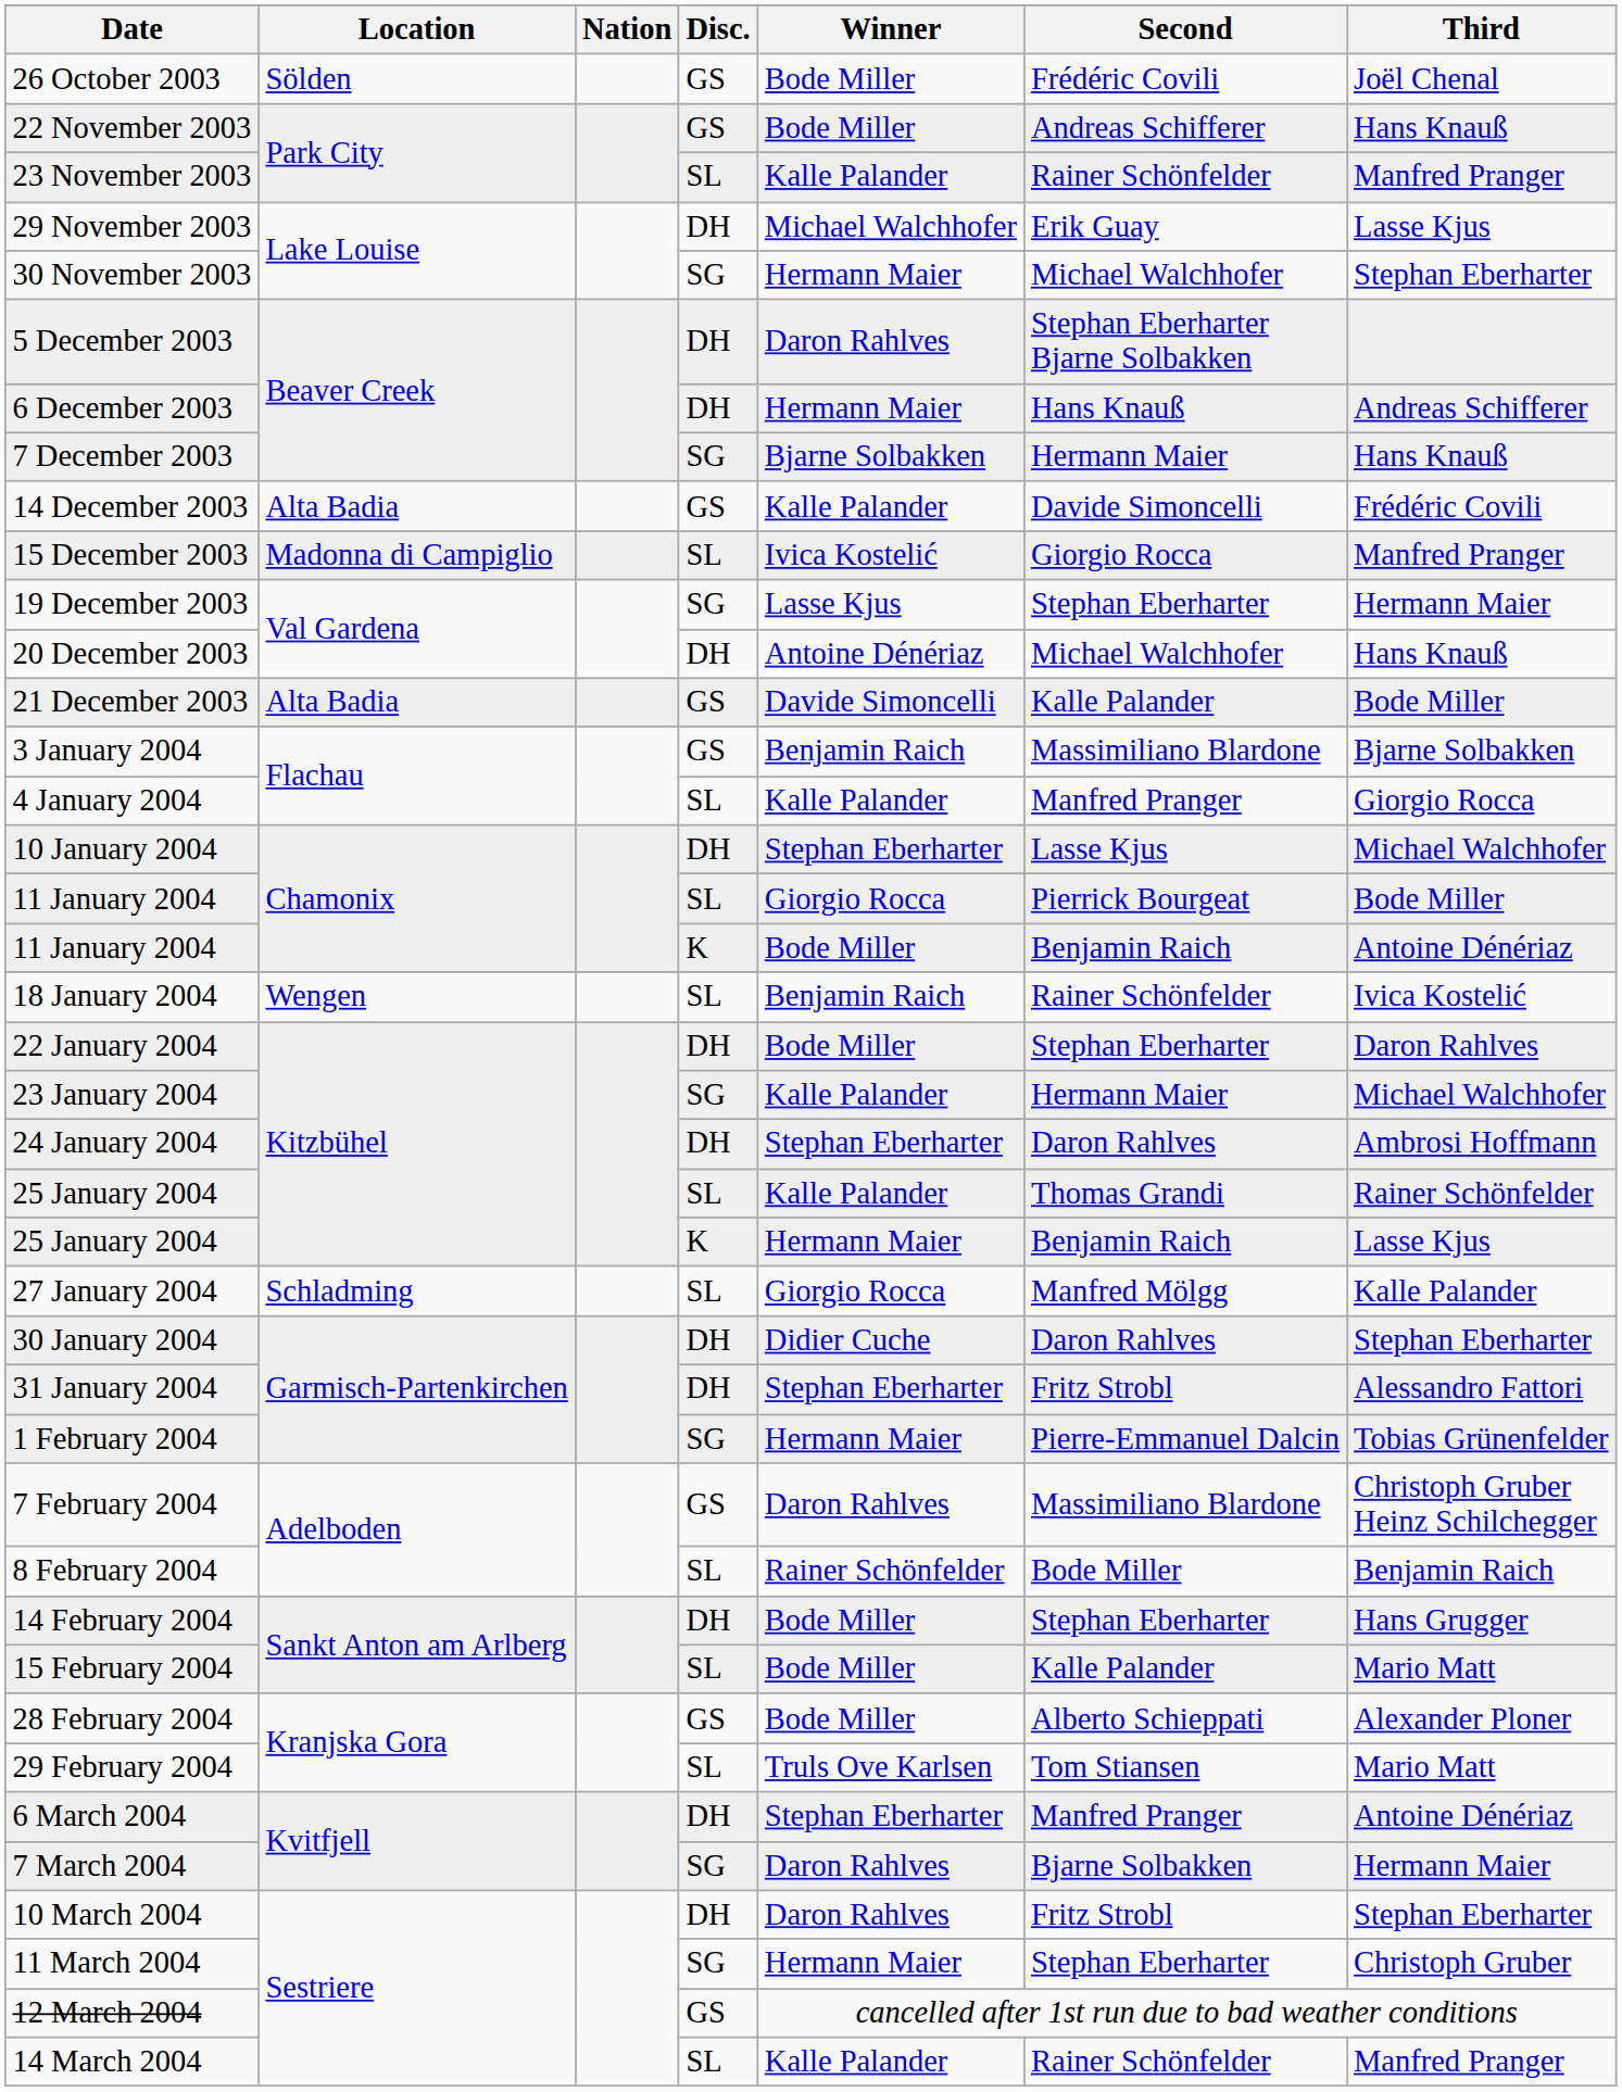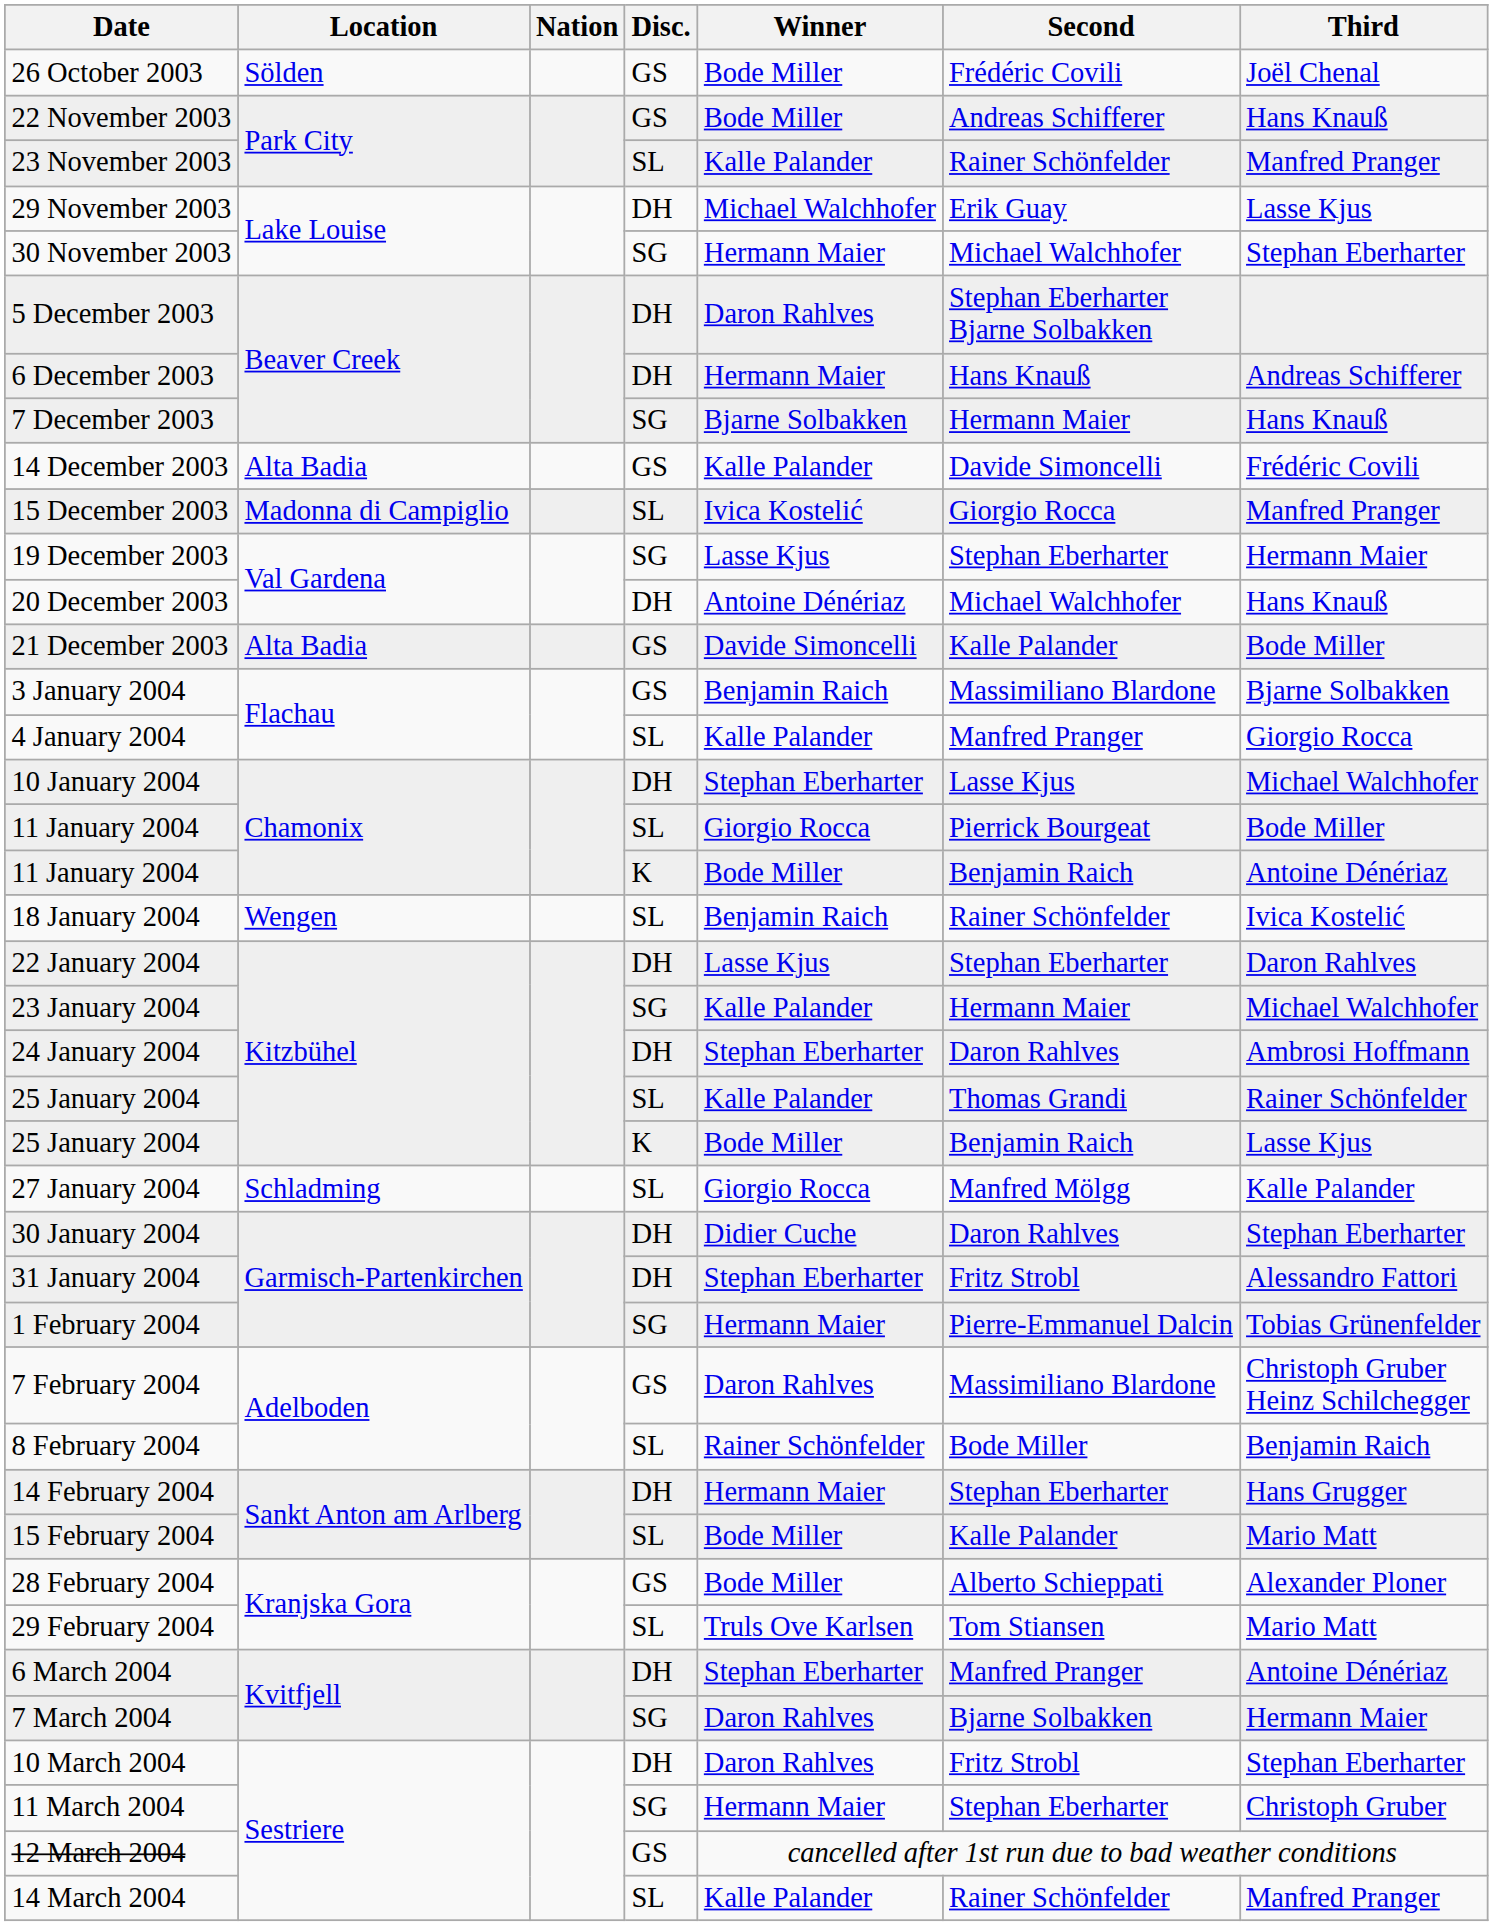 <table class="wikitable">
 <tr>
 <th>Date</th>
 <th>Location</th>
 <th>Nation</th>
 <th>Disc.</th>
 <th>Winner</th>
 <th>Second</th>
 <th>Third</th>
 </tr>
 <tr>
 <td>26 October 2003</td>
 <td><a href='#'>Sölden</a></td>
 <td></td>
 <td>GS</td>
 <td> <a href='#'>Bode Miller</a></td>
 <td> <a href='#'>Frédéric Covili</a></td>
 <td> <a href='#'>Joël Chenal</a></td>
 </tr>
 <tr style="background:#EFEFEF">
 <td>22 November 2003</td>
 <td rowspan=2><a href='#'>Park City</a></td>
 <td rowspan=2></td>
 <td>GS</td>
 <td> <a href='#'>Bode Miller</a></td>
 <td> <a href='#'>Andreas Schifferer</a></td>
 <td> <a href='#'>Hans Knauß</a></td>
 </tr>
 <tr style="background:#EFEFEF">
 <td>23 November 2003</td>
 <td>SL</td>
 <td> <a href='#'>Kalle Palander</a></td>
 <td> <a href='#'>Rainer Schönfelder</a></td>
 <td> <a href='#'>Manfred Pranger</a></td>
 </tr>
 <tr>
 <td>29 November 2003</td>
 <td rowspan=2><a href='#'>Lake Louise</a></td>
 <td rowspan=2></td>
 <td>DH</td>
 <td> <a href='#'>Michael Walchhofer</a></td>
 <td> <a href='#'>Erik Guay</a></td>
 <td> <a href='#'>Lasse Kjus</a></td>
 </tr>
 <tr>
 <td>30 November 2003</td>
 <td>SG</td>
 <td> <a href='#'>Hermann Maier</a></td>
 <td> <a href='#'>Michael Walchhofer</a></td>
 <td> <a href='#'>Stephan Eberharter</a></td>
 </tr>
 <tr style="background:#EFEFEF">
 <td>5 December 2003</td>
 <td rowspan=3><a href='#'>Beaver Creek</a></td>
 <td rowspan=3></td>
 <td>DH</td>
 <td> <a href='#'>Daron Rahlves</a></td>
 <td> <a href='#'>Stephan Eberharter</a><br> <a href='#'>Bjarne Solbakken</a></td>
 <td></td>
 </tr>
 <tr style="background:#EFEFEF">
 <td>6 December 2003</td>
 <td>DH</td>
 <td> <a href='#'>Hermann Maier</a></td>
 <td> <a href='#'>Hans Knauß</a></td>
 <td> <a href='#'>Andreas Schifferer</a></td>
 </tr>
 <tr style="background:#EFEFEF">
 <td>7 December 2003</td>
 <td>SG</td>
 <td> <a href='#'>Bjarne Solbakken</a></td>
 <td> <a href='#'>Hermann Maier</a></td>
 <td> <a href='#'>Hans Knauß</a></td>
 </tr>
 <tr>
 <td>14 December 2003</td>
 <td><a href='#'>Alta Badia</a></td>
 <td></td>
 <td>GS</td>
 <td> <a href='#'>Kalle Palander</a></td>
 <td> <a href='#'>Davide Simoncelli</a></td>
 <td> <a href='#'>Frédéric Covili</a></td>
 </tr>
 <tr style="background:#EFEFEF">
 <td>15 December 2003</td>
 <td><a href='#'>Madonna di Campiglio</a></td>
 <td></td>
 <td>SL</td>
 <td> <a href='#'>Ivica Kostelić</a></td>
 <td> <a href='#'>Giorgio Rocca</a></td>
 <td> <a href='#'>Manfred Pranger</a></td>
 </tr>
 <tr>
 <td>19 December 2003</td>
 <td rowspan=2><a href='#'>Val Gardena</a></td>
 <td rowspan=2></td>
 <td>SG</td>
 <td> <a href='#'>Lasse Kjus</a></td>
 <td> <a href='#'>Stephan Eberharter</a></td>
 <td> <a href='#'>Hermann Maier</a></td>
 </tr>
 <tr>
 <td>20 December 2003</td>
 <td>DH</td>
 <td> <a href='#'>Antoine Dénériaz</a></td>
 <td> <a href='#'>Michael Walchhofer</a></td>
 <td> <a href='#'>Hans Knauß</a></td>
 </tr>
 <tr style="background:#EFEFEF">
 <td>21 December 2003</td>
 <td><a href='#'>Alta Badia</a></td>
 <td></td>
 <td>GS</td>
 <td> <a href='#'>Davide Simoncelli</a></td>
 <td> <a href='#'>Kalle Palander</a></td>
 <td> <a href='#'>Bode Miller</a></td>
 </tr>
 <tr>
 <td>3 January 2004</td>
 <td rowspan=2><a href='#'>Flachau</a></td>
 <td rowspan=2></td>
 <td>GS</td>
 <td> <a href='#'>Benjamin Raich</a></td>
 <td> <a href='#'>Massimiliano Blardone</a></td>
 <td> <a href='#'>Bjarne Solbakken</a></td>
 </tr>
 <tr>
 <td>4 January 2004</td>
 <td>SL</td>
 <td> <a href='#'>Kalle Palander</a></td>
 <td> <a href='#'>Manfred Pranger</a></td>
 <td> <a href='#'>Giorgio Rocca</a></td>
 </tr>
 <tr style="background:#EFEFEF">
 <td>10 January 2004</td>
 <td rowspan=3><a href='#'>Chamonix</a></td>
 <td rowspan=3></td>
 <td>DH</td>
 <td> <a href='#'>Stephan Eberharter</a></td>
 <td> <a href='#'>Lasse Kjus</a></td>
 <td> <a href='#'>Michael Walchhofer</a></td>
 </tr>
 <tr style="background:#EFEFEF">
 <td>11 January 2004</td>
 <td>SL</td>
 <td> <a href='#'>Giorgio Rocca</a></td>
 <td> <a href='#'>Pierrick Bourgeat</a></td>
 <td> <a href='#'>Bode Miller</a></td>
 </tr>
 <tr style="background:#EFEFEF">
 <td>11 January 2004</td>
 <td>K</td>
 <td> <a href='#'>Bode Miller</a></td>
 <td> <a href='#'>Benjamin Raich</a></td>
 <td> <a href='#'>Antoine Dénériaz</a></td>
 </tr>
 <tr>
 <td>18 January 2004</td>
 <td><a href='#'>Wengen</a></td>
 <td></td>
 <td>SL</td>
 <td> <a href='#'>Benjamin Raich</a></td>
 <td> <a href='#'>Rainer Schönfelder</a></td>
 <td> <a href='#'>Ivica Kostelić</a></td>
 </tr>
 <tr style="background:#EFEFEF">
 <td>22 January 2004</td>
 <td rowspan=5><a href='#'>Kitzbühel</a></td>
 <td rowspan=5></td>
 <td>DH</td>
-<td> <a href='#'>Bode Miller</a></td>
+<td> <a href='#'>Lasse Kjus</a></td>
 <td> <a href='#'>Stephan Eberharter</a></td>
 <td> <a href='#'>Daron Rahlves</a></td>
 </tr>
 <tr style="background:#EFEFEF">
 <td>23 January 2004</td>
 <td>SG</td>
 <td> <a href='#'>Kalle Palander</a></td>
 <td> <a href='#'>Hermann Maier</a></td>
 <td> <a href='#'>Michael Walchhofer</a></td>
 </tr>
 <tr style="background:#EFEFEF">
 <td>24 January 2004</td>
 <td>DH</td>
 <td> <a href='#'>Stephan Eberharter</a></td>
 <td> <a href='#'>Daron Rahlves</a></td>
 <td> <a href='#'>Ambrosi Hoffmann</a></td>
 </tr>
 <tr style="background:#EFEFEF">
 <td>25 January 2004</td>
 <td>SL</td>
 <td> <a href='#'>Kalle Palander</a></td>
 <td> <a href='#'>Thomas Grandi</a></td>
 <td> <a href='#'>Rainer Schönfelder</a></td>
 </tr>
 <tr style="background:#EFEFEF">
 <td>25 January 2004</td>
 <td>K</td>
-<td> <a href='#'>Hermann Maier</a></td>
+<td> <a href='#'>Bode Miller</a></td>
 <td> <a href='#'>Benjamin Raich</a></td>
 <td> <a href='#'>Lasse Kjus</a></td>
 </tr>
 <tr>
 <td>27 January 2004</td>
 <td><a href='#'>Schladming</a></td>
 <td></td>
 <td>SL</td>
 <td> <a href='#'>Giorgio Rocca</a></td>
 <td> <a href='#'>Manfred Mölgg</a></td>
 <td> <a href='#'>Kalle Palander</a></td>
 </tr>
 <tr style="background:#EFEFEF">
 <td>30 January 2004</td>
 <td rowspan=3><a href='#'>Garmisch-Partenkirchen</a></td>
 <td rowspan=3></td>
 <td>DH</td>
 <td> <a href='#'>Didier Cuche</a></td>
 <td> <a href='#'>Daron Rahlves</a></td>
 <td> <a href='#'>Stephan Eberharter</a></td>
 </tr>
 <tr style="background:#EFEFEF">
 <td>31 January 2004</td>
 <td>DH</td>
 <td> <a href='#'>Stephan Eberharter</a></td>
 <td> <a href='#'>Fritz Strobl</a></td>
 <td> <a href='#'>Alessandro Fattori</a></td>
 </tr>
 <tr style="background:#EFEFEF">
 <td>1 February 2004</td>
 <td>SG</td>
 <td> <a href='#'>Hermann Maier</a></td>
 <td> <a href='#'>Pierre-Emmanuel Dalcin</a></td>
 <td> <a href='#'>Tobias Grünenfelder</a></td>
 </tr>
 <tr>
 <td>7 February 2004</td>
 <td rowspan=2><a href='#'>Adelboden</a></td>
 <td rowspan=2></td>
 <td>GS</td>
 <td> <a href='#'>Daron Rahlves</a></td>
 <td> <a href='#'>Massimiliano Blardone</a></td>
 <td> <a href='#'>Christoph Gruber</a><br> <a href='#'>Heinz Schilchegger</a></td>
 </tr>
 <tr>
 <td>8 February 2004</td>
 <td>SL</td>
 <td> <a href='#'>Rainer Schönfelder</a></td>
 <td> <a href='#'>Bode Miller</a></td>
 <td> <a href='#'>Benjamin Raich</a></td>
 </tr>
 <tr style="background:#EFEFEF">
 <td>14 February 2004</td>
 <td rowspan=2><a href='#'>Sankt Anton am Arlberg</a></td>
 <td rowspan=2></td>
 <td>DH</td>
-<td> <a href='#'>Bode Miller</a></td>
+<td> <a href='#'>Hermann Maier</a></td>
 <td> <a href='#'>Stephan Eberharter</a></td>
 <td> <a href='#'>Hans Grugger</a></td>
 </tr>
 <tr style="background:#EFEFEF">
 <td>15 February 2004</td>
 <td>SL</td>
 <td> <a href='#'>Bode Miller</a></td>
 <td> <a href='#'>Kalle Palander</a></td>
 <td> <a href='#'>Mario Matt</a></td>
 </tr>
 <tr>
 <td>28 February 2004</td>
 <td rowspan=2><a href='#'>Kranjska Gora</a></td>
 <td rowspan=2></td>
 <td>GS</td>
 <td> <a href='#'>Bode Miller</a></td>
 <td> <a href='#'>Alberto Schieppati</a></td>
 <td> <a href='#'>Alexander Ploner</a></td>
 </tr>
 <tr>
 <td>29 February 2004</td>
 <td>SL</td>
 <td> <a href='#'>Truls Ove Karlsen</a></td>
 <td> <a href='#'>Tom Stiansen</a></td>
 <td> <a href='#'>Mario Matt</a></td>
 </tr>
 <tr style="background:#EFEFEF">
 <td>6 March 2004</td>
 <td rowspan=2><a href='#'>Kvitfjell</a></td>
 <td rowspan=2></td>
 <td>DH</td>
 <td> <a href='#'>Stephan Eberharter</a></td>
 <td> <a href='#'>Manfred Pranger</a></td>
 <td> <a href='#'>Antoine Dénériaz</a></td>
 </tr>
 <tr style="background:#EFEFEF">
 <td>7 March 2004</td>
 <td>SG</td>
 <td> <a href='#'>Daron Rahlves</a></td>
 <td> <a href='#'>Bjarne Solbakken</a></td>
 <td> <a href='#'>Hermann Maier</a></td>
 </tr>
 <tr>
 <td>10 March 2004</td>
 <td rowspan=4><a href='#'>Sestriere</a></td>
 <td rowspan=4></td>
 <td>DH</td>
 <td> <a href='#'>Daron Rahlves</a></td>
 <td> <a href='#'>Fritz Strobl</a></td>
 <td> <a href='#'>Stephan Eberharter</a></td>
 </tr>
 <tr>
 <td>11 March 2004</td>
 <td>SG</td>
 <td> <a href='#'>Hermann Maier</a></td>
 <td> <a href='#'>Stephan Eberharter</a></td>
 <td> <a href='#'>Christoph Gruber</a></td>
 </tr>
 <tr>
 <td><s>12 March 2004</s></td>
 <td>GS</td>
 <td colspan=3 align=center><em>cancelled after 1st run due to bad weather conditions</em></td>
 </tr>
 <tr>
 <td>14 March 2004</td>
 <td>SL</td>
 <td> <a href='#'>Kalle Palander</a></td>
 <td> <a href='#'>Rainer Schönfelder</a></td>
 <td> <a href='#'>Manfred Pranger</a></td>
 </tr>
 </table>
